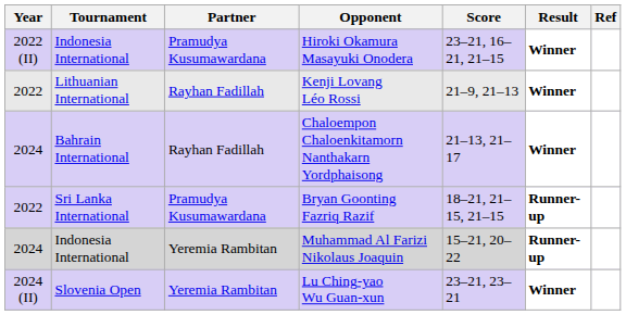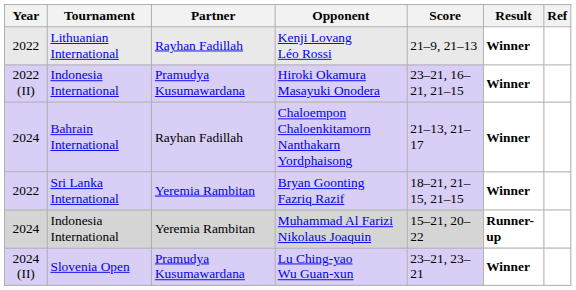 <table class="sortable wikitable" style="font-size: 90%;">
 <tr>
 <th>Year</th>
 <th>Tournament</th>
 <th>Partner</th>
 <th>Opponent</th>
 <th>Score</th>
 <th>Result</th>
 <th>Ref</th>
 </tr>
+<tr style="background:#E9E9E9">
+<td align="center">2022</td>
+<td align="left"><a href='#'>Lithuanian International</a></td>
+<td align="left"> <a href='#'>Rayhan Fadillah</a></td>
+<td align="left"> <a href='#'>Kenji Lovang</a><br> <a href='#'>Léo Rossi</a></td>
+<td align="left">21–9, 21–13</td>
+<td style="text-align: left; background:white"> <strong>Winner</strong></td>
+<td style="text-align:center; background:white"></td>
+</tr>
 <tr style="background:#D8CEF6">
 <td align="center">2022 (II)</td>
 <td align="left"><a href='#'>Indonesia International</a></td>
 <td align="left"> <a href='#'>Pramudya Kusumawardana</a></td>
 <td align="left"> <a href='#'>Hiroki Okamura</a><br> <a href='#'>Masayuki Onodera</a></td>
 <td align="left">23–21, 16–21, 21–15</td>
-<td style="text-align: left; background:white"> <strong>Winner</strong></td>
-<td style="text-align:center; background:white"></td>
-</tr>
-<tr style="background:#E9E9E9">
-<td align="center">2022</td>
-<td align="left"><a href='#'>Lithuanian International</a></td>
-<td align="left"> <a href='#'>Rayhan Fadillah</a></td>
-<td align="left"> <a href='#'>Kenji Lovang</a><br> <a href='#'>Léo Rossi</a></td>
-<td align="left">21–9, 21–13</td>
 <td style="text-align: left; background:white"> <strong>Winner</strong></td>
 <td style="text-align:center; background:white"></td>
 </tr>
 <tr style="background:#D8CEF6">
 <td align="center">2024</td>
 <td align="left"><a href='#'>Bahrain International</a></td>
 <td align="left"> Rayhan Fadillah</td>
 <td align="left"> <a href='#'>Chaloempon Chaloenkitamorn</a><br> <a href='#'>Nanthakarn Yordphaisong</a></td>
 <td align="left">21–13, 21–17</td>
 <td style="text-align: left; background:white"> <strong>Winner</strong></td>
 <td style="text-align:center; background:white"></td>
 </tr>
 <tr style="background:#D8CEF6">
 <td align="center">2022</td>
 <td align="left"><a href='#'>Sri Lanka International</a></td>
-<td align="left"> <a href='#'>Pramudya Kusumawardana</a></td>
+<td align="left"> <a href='#'>Yeremia Rambitan</a></td>
 <td align="left"> <a href='#'>Bryan Goonting</a><br> <a href='#'>Fazriq Razif</a></td>
 <td align="left">18–21, 21–15, 21–15</td>
-<td style="text-align:left; background:white"> <strong>Runner-up</strong></td>
+<td style="text-align:left; background:white"> <strong>Winner</strong></td>
 <td style="text-align:center; background:white"></td>
 </tr>
 <tr style="background:#D5D5D5">
 <td align="center">2024</td>
 <td align="left">Indonesia International</td>
 <td align="left"> Yeremia Rambitan</td>
 <td align="left"> <a href='#'>Muhammad Al Farizi</a><br> <a href='#'>Nikolaus Joaquin</a></td>
 <td align="left">15–21, 20–22</td>
 <td style="text-align:left; background:white"> <strong>Runner-up</strong></td>
 <td style="text-align:center; background:white"></td>
 </tr>
 <tr style="background:#D8CEF6">
 <td align="center">2024 (II)</td>
 <td align="left"><a href='#'>Slovenia Open</a></td>
-<td align="left"> <a href='#'>Yeremia Rambitan</a></td>
+<td align="left"> <a href='#'>Pramudya Kusumawardana</a></td>
 <td align="left"> <a href='#'>Lu Ching-yao</a>  <br> <a href='#'>Wu Guan-xun</a></td>
 <td align="left">23–21, 23–21</td>
 <td style="text-align:left; background:white"> <strong>Winner</strong></td>
 <td style="text-align:center; background:white"></td>
 </tr>
 </table>
